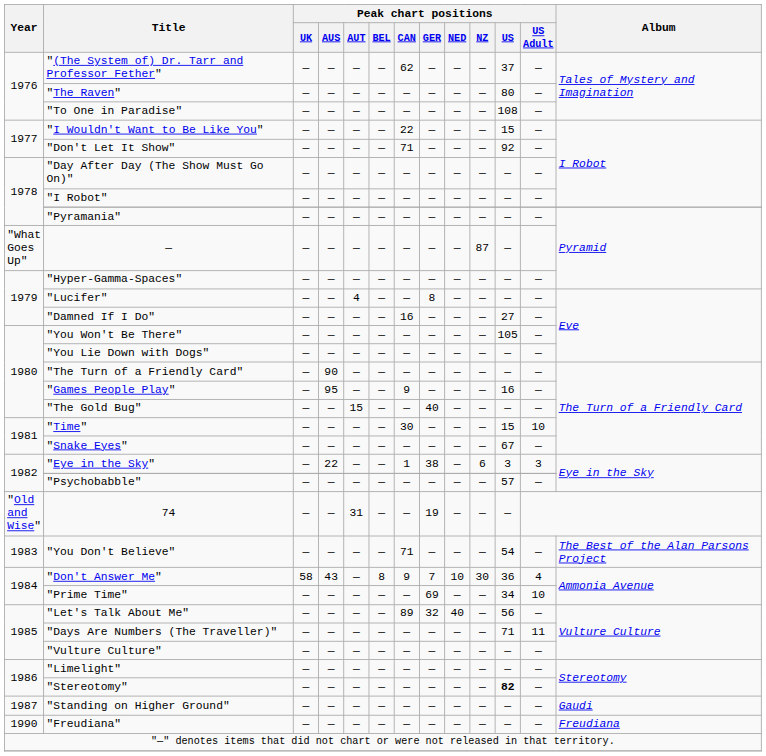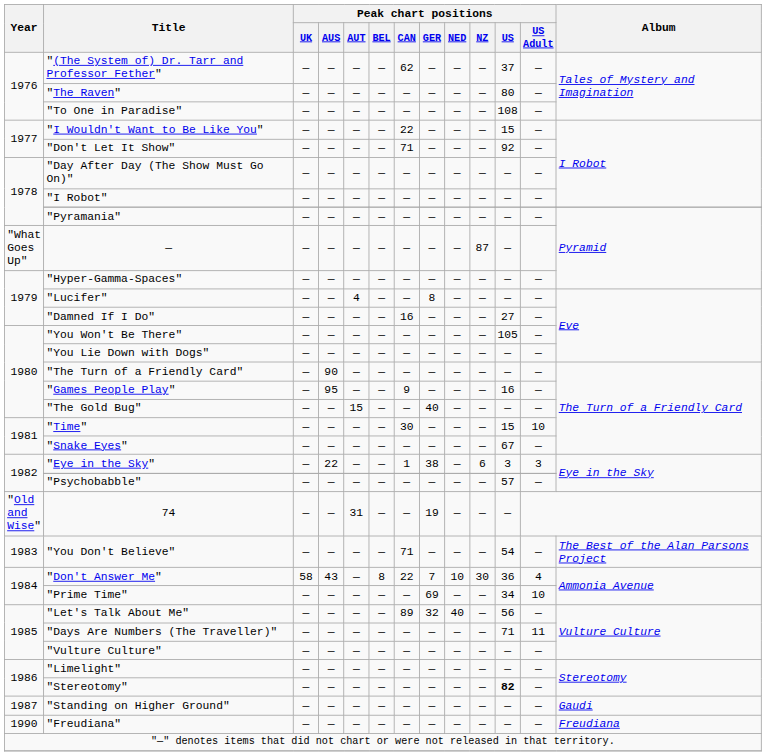 <table class="wikitable sortable" style="text-align:center;">
 <tr>
 <th rowspan="2" style="width:2em;">Year</th>
 <th rowspan="2" style="width:22em;">Title</th>
 <th colspan="10">Peak chart positions</th>
 <th rowspan="2" style="width:18em;">Album</th>
 </tr>
 <tr>
 <th style="width:2em;font-size:90%;"><a href='#'>UK</a><br></th>
 <th style="width:2em;font-size:90%;"><a href='#'>AUS</a><br></th>
 <th style="width:2em;font-size:90%;"><a href='#'>AUT</a><br></th>
 <th style="width:2em;font-size:90%;"><a href='#'>BEL</a><br></th>
 <th style="width:2em;font-size:90%;"><a href='#'>CAN</a><br></th>
 <th style="width:2em;font-size:90%;"><a href='#'>GER</a><br></th>
 <th style="width:2em;font-size:90%;"><a href='#'>NED</a><br></th>
 <th style="width:2em;font-size:90%;"><a href='#'>NZ</a><br></th>
 <th style="width:2em;font-size:90%;"><a href='#'>US</a><br></th>
 <th style="width:2em;font-size:90%;"><a href='#'>US<br>Adult</a><br></th>
 </tr>
 <tr>
 <td rowspan="3">1976</td>
 <td style="text-align:left;">"<a href='#'>(The System of) Dr. Tarr and Professor Fether</a>"</td>
 <td>—</td>
 <td>—</td>
 <td>—</td>
 <td>—</td>
 <td>62</td>
 <td>—</td>
 <td>—</td>
 <td>—</td>
 <td>37</td>
 <td>—</td>
 <td style="text-align:left;" rowspan="3"><em><a href='#'>Tales of Mystery and Imagination</a></em></td>
 </tr>
 <tr>
 <td style="text-align:left;">"<a href='#'>The Raven</a>"</td>
 <td>—</td>
 <td>—</td>
 <td>—</td>
 <td>—</td>
 <td>—</td>
 <td>—</td>
 <td>—</td>
 <td>—</td>
 <td>80</td>
 <td>—</td>
 </tr>
 <tr>
 <td style="text-align:left;">"To One in Paradise"</td>
 <td>—</td>
 <td>—</td>
 <td>—</td>
 <td>—</td>
 <td>—</td>
 <td>—</td>
 <td>—</td>
 <td>—</td>
 <td>108</td>
 <td>—</td>
 </tr>
 <tr>
 <td rowspan="2">1977</td>
 <td style="text-align:left;">"<a href='#'>I Wouldn't Want to Be Like You</a>"</td>
 <td>—</td>
 <td>—</td>
 <td>—</td>
 <td>—</td>
 <td>22</td>
 <td>—</td>
 <td>—</td>
 <td>—</td>
 <td>15</td>
 <td>—</td>
 <td style="text-align:left;" rowspan="4"><em><a href='#'>I Robot</a></em></td>
 </tr>
 <tr>
 <td style="text-align:left;">"Don't Let It Show"</td>
 <td>—</td>
 <td>—</td>
 <td>—</td>
 <td>—</td>
 <td>71</td>
 <td>—</td>
 <td>—</td>
 <td>—</td>
 <td>92</td>
 <td>—</td>
 </tr>
 <tr>
 <td rowspan="4">1978</td>
 <td style="text-align:left;">"Day After Day (The Show Must Go On)"</td>
 <td>—</td>
 <td>—</td>
 <td>—</td>
 <td>—</td>
 <td>—</td>
 <td>—</td>
 <td>—</td>
 <td>—</td>
 <td>—</td>
 <td>—</td>
 </tr>
 <tr>
 <td style="text-align:left;">"I Robot"</td>
 <td>—</td>
 <td>—</td>
 <td>—</td>
 <td>—</td>
 <td>—</td>
 <td>—</td>
 <td>—</td>
 <td>—</td>
 <td>—</td>
 <td>—</td>
 </tr>
 <tr>
 </tr>
 <tr>
 <td style="text-align:left;">"Pyramania"</td>
 <td>—</td>
 <td>—</td>
 <td>—</td>
 <td>—</td>
 <td>—</td>
 <td>—</td>
 <td>—</td>
 <td>—</td>
 <td>—</td>
 <td>—</td>
 <td style="text-align:left;" rowspan="3"><em><a href='#'>Pyramid</a></em></td>
 </tr>
 <tr>
 <td style="text-align:left;">"What Goes Up"</td>
 <td>—</td>
 <td>—</td>
 <td>—</td>
 <td>—</td>
 <td>—</td>
 <td>—</td>
 <td>—</td>
 <td>—</td>
 <td>87</td>
 <td>—</td>
 </tr>
 <tr>
 <td rowspan="3">1979</td>
 <td style="text-align:left;">"Hyper-Gamma-Spaces"</td>
 <td>—</td>
 <td>—</td>
 <td>—</td>
 <td>—</td>
 <td>—</td>
 <td>—</td>
 <td>—</td>
 <td>—</td>
 <td>—</td>
 <td>—</td>
 </tr>
 <tr>
 <td style="text-align:left;">"Lucifer"</td>
 <td>—</td>
 <td>—</td>
 <td>4</td>
 <td>—</td>
 <td>—</td>
 <td>8</td>
 <td>—</td>
 <td>—</td>
 <td>—</td>
 <td>—</td>
 <td style="text-align:left;" rowspan="4"><em><a href='#'>Eve</a></em></td>
 </tr>
 <tr>
 <td style="text-align:left;">"Damned If I Do"</td>
 <td>—</td>
 <td>—</td>
 <td>—</td>
 <td>—</td>
 <td>16</td>
 <td>—</td>
 <td>—</td>
 <td>—</td>
 <td>27</td>
 <td>—</td>
 </tr>
 <tr>
 <td rowspan="5">1980</td>
 <td style="text-align:left;">"You Won't Be There"</td>
 <td>—</td>
 <td>—</td>
 <td>—</td>
 <td>—</td>
 <td>—</td>
 <td>—</td>
 <td>—</td>
 <td>—</td>
 <td>105</td>
 <td>—</td>
 </tr>
 <tr>
 <td style="text-align:left;">"You Lie Down with Dogs"</td>
 <td>—</td>
 <td>—</td>
 <td>—</td>
 <td>—</td>
 <td>—</td>
 <td>—</td>
 <td>—</td>
 <td>—</td>
 <td>—</td>
 <td>—</td>
 </tr>
 <tr>
 <td style="text-align:left;">"The Turn of a Friendly Card"</td>
 <td>—</td>
 <td>90</td>
 <td>—</td>
 <td>—</td>
 <td>—</td>
 <td>—</td>
 <td>—</td>
 <td>—</td>
 <td>—</td>
 <td>—</td>
 <td style="text-align:left;" rowspan="5"><em><a href='#'>The Turn of a Friendly Card</a></em></td>
 </tr>
 <tr>
 <td style="text-align:left;">"<a href='#'>Games People Play</a>"</td>
 <td>—</td>
 <td>95</td>
 <td>—</td>
 <td>—</td>
 <td>9</td>
 <td>—</td>
 <td>—</td>
 <td>—</td>
 <td>16</td>
 <td>—</td>
 </tr>
 <tr>
 <td style="text-align:left;">"The Gold Bug"</td>
 <td>—</td>
 <td>—</td>
 <td>15</td>
 <td>—</td>
 <td>—</td>
 <td>40</td>
 <td>—</td>
 <td>—</td>
 <td>—</td>
 <td>—</td>
 </tr>
 <tr>
 <td rowspan="2">1981</td>
 <td style="text-align:left;">"<a href='#'>Time</a>"</td>
 <td>—</td>
 <td>—</td>
 <td>—</td>
 <td>—</td>
 <td>30</td>
 <td>—</td>
 <td>—</td>
 <td>—</td>
 <td>15</td>
 <td>10</td>
 </tr>
 <tr>
 <td style="text-align:left;">"<a href='#'>Snake Eyes</a>"</td>
 <td>—</td>
 <td>—</td>
 <td>—</td>
 <td>—</td>
 <td>—</td>
 <td>—</td>
 <td>—</td>
 <td>—</td>
 <td>67</td>
 <td>—</td>
 </tr>
 <tr>
 <td rowspan="3">1982</td>
 <td style="text-align:left;">"<a href='#'>Eye in the Sky</a>"</td>
 <td>—</td>
 <td>22</td>
 <td>—</td>
 <td>—</td>
 <td>1</td>
 <td>38</td>
 <td>—</td>
 <td>6</td>
 <td>3</td>
 <td>3</td>
 <td style="text-align:left;" rowspan="3"><em><a href='#'>Eye in the Sky</a></em></td>
 </tr>
 <tr>
 </tr>
 <tr>
 <td style="text-align:left;">"Psychobabble"</td>
 <td>—</td>
 <td>—</td>
 <td>—</td>
 <td>—</td>
 <td>—</td>
 <td>—</td>
 <td>—</td>
 <td>—</td>
 <td>57</td>
 <td>—</td>
 </tr>
 <tr>
 <td style="text-align:left;">"<a href='#'>Old and Wise</a>"</td>
 <td>74</td>
 <td>—</td>
 <td>—</td>
 <td>31</td>
 <td>—</td>
 <td>—</td>
 <td>19</td>
 <td>—</td>
 <td>—</td>
 <td>—</td>
 </tr>
 <tr>
 <td>1983</td>
 <td style="text-align:left;">"You Don't Believe"</td>
 <td>—</td>
 <td>—</td>
 <td>—</td>
 <td>—</td>
 <td>71</td>
 <td>—</td>
 <td>—</td>
 <td>—</td>
 <td>54</td>
 <td>—</td>
 <td style="text-align:left;" rowspan="1"><em><a href='#'>The Best of the Alan Parsons Project</a></em></td>
 </tr>
 <tr>
 <td rowspan="2">1984</td>
 <td style="text-align:left;">"<a href='#'>Don't Answer Me</a>"</td>
 <td>58</td>
 <td>43</td>
 <td>—</td>
 <td>8</td>
-<td>9</td>
+<td>22</td>
 <td>7</td>
 <td>10</td>
 <td>30</td>
 <td>36</td>
 <td>4</td>
 <td style="text-align:left;" rowspan="2"><em><a href='#'>Ammonia Avenue</a></em></td>
 </tr>
 <tr>
 <td style="text-align:left;">"Prime Time"</td>
 <td>—</td>
 <td>—</td>
 <td>—</td>
 <td>—</td>
 <td>—</td>
 <td>69</td>
 <td>—</td>
 <td>—</td>
 <td>34</td>
 <td>10</td>
 </tr>
 <tr>
 <td rowspan="3">1985</td>
 <td style="text-align:left;">"Let's Talk About Me"</td>
 <td>—</td>
 <td>—</td>
 <td>—</td>
 <td>—</td>
 <td>89</td>
 <td>32</td>
 <td>40</td>
 <td>—</td>
 <td>56</td>
 <td>—</td>
 <td style="text-align:left;" rowspan="3"><em><a href='#'>Vulture Culture</a></em></td>
 </tr>
 <tr>
 <td style="text-align:left;">"Days Are Numbers (The Traveller)"</td>
 <td>—</td>
 <td>—</td>
 <td>—</td>
 <td>—</td>
 <td>—</td>
 <td>—</td>
 <td>—</td>
 <td>—</td>
 <td>71</td>
 <td>11</td>
 </tr>
 <tr>
 <td style="text-align:left;">"Vulture Culture"</td>
 <td>—</td>
 <td>—</td>
 <td>—</td>
 <td>—</td>
 <td>—</td>
 <td>—</td>
 <td>—</td>
 <td>—</td>
 <td>—</td>
 <td>—</td>
 </tr>
 <tr>
 <td rowspan="2">1986</td>
 <td style="text-align:left;">"Limelight"</td>
 <td>—</td>
 <td>—</td>
 <td>—</td>
 <td>—</td>
 <td>—</td>
 <td>—</td>
 <td>—</td>
 <td>—</td>
 <td>—</td>
 <td>—</td>
 <td style="text-align:left;" rowspan="2"><em><a href='#'>Stereotomy</a></em></td>
 </tr>
 <tr>
 <td style="text-align:left;">"Stereotomy"</td>
 <td>—</td>
 <td>—</td>
 <td>—</td>
 <td>—</td>
 <td>—</td>
 <td>—</td>
 <td>—</td>
 <td>—</td>
 <td><strong>82</strong></td>
 <td>—</td>
 </tr>
 <tr>
 <td>1987</td>
 <td style="text-align:left;">"Standing on Higher Ground"</td>
 <td>—</td>
 <td>—</td>
 <td>—</td>
 <td>—</td>
 <td>—</td>
 <td>—</td>
 <td>—</td>
 <td>—</td>
 <td>—</td>
 <td>—</td>
 <td style="text-align:left;" rowspan="1"><em><a href='#'>Gaudi</a></em></td>
 </tr>
 <tr>
 <td>1990</td>
 <td style="text-align:left;">"Freudiana"</td>
 <td>—</td>
 <td>—</td>
 <td>—</td>
 <td>—</td>
 <td>—</td>
 <td>—</td>
 <td>—</td>
 <td>—</td>
 <td>—</td>
 <td>—</td>
 <td style="text-align:left;" rowspan="1"><em><a href='#'>Freudiana</a></em></td>
 </tr>
 <tr>
 <td colspan="16" style="font-size:90%">"—" denotes items that did not chart or were not released in that territory.</td>
 </tr>
 <tr>
 </tr>
 </table>
